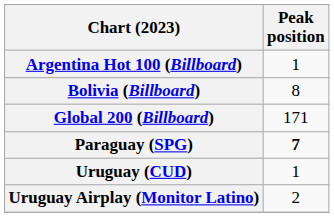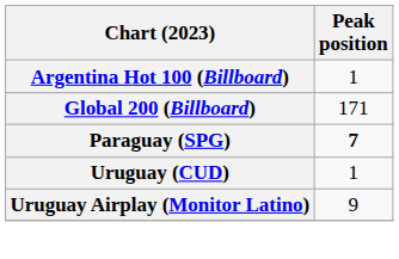 <table class="wikitable sortable plainrowheaders" style="text-align:center">
 <tr>
 <th scope="col">Chart (2023)</th>
 <th scope="col">Peak<br> position</th>
 </tr>
 <tr>
 <th scope="row"><a href='#'>Argentina Hot 100</a> (<a href='#'><em>Billboard</em></a>)</th>
 <td>1</td>
-</tr>
-<tr>
-<th scope="row"><a href='#'>Bolivia</a> (<a href='#'><em>Billboard</em></a>)</th>
-<td>8</td>
 </tr>
 <tr>
 <th scope="row"><a href='#'>Global 200</a> (<a href='#'><em>Billboard</em></a>)</th>
 <td>171</td>
 </tr>
 <tr>
 <th scope="row">Paraguay (<a href='#'>SPG</a>)</th>
 <td><strong>7</strong></td>
 </tr>
 <tr>
 <th scope="row">Uruguay (<a href='#'>CUD</a>)</th>
 <td>1</td>
 </tr>
 <tr>
 <th scope="row">Uruguay Airplay (<a href='#'>Monitor Latino</a>)</th>
-<td>2</td>
+<td>9</td>
 </tr>
 <tr>
 </tr>
 </table>
